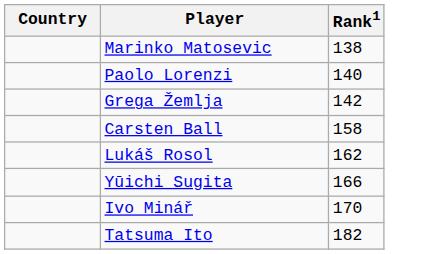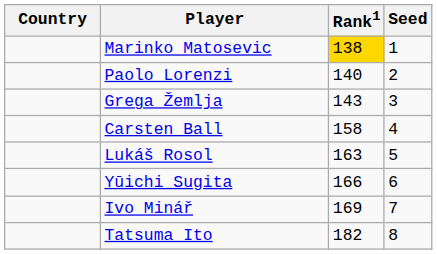 <table class="sortable wikitable">
 <tr>
 <th width="70">Country</th>
 <th width="175">Player</th>
 <th>Rank<sup>1</sup></th>
+<th>Seed</th>
 </tr>
 <tr>
 <td></td>
 <td><a href='#'>Marinko Matosevic</a></td>
-<td>138</td>
+<td style="background: gold;">138</td>
+<td>1</td>
 </tr>
 <tr>
 <td></td>
 <td><a href='#'>Paolo Lorenzi</a></td>
 <td>140</td>
+<td>2</td>
 </tr>
 <tr>
 <td></td>
 <td><a href='#'>Grega Žemlja</a></td>
-<td>142</td>
+<td>143</td>
+<td>3</td>
 </tr>
 <tr>
 <td></td>
 <td><a href='#'>Carsten Ball</a></td>
 <td>158</td>
+<td>4</td>
 </tr>
 <tr>
 <td></td>
 <td><a href='#'>Lukáš Rosol</a></td>
-<td>162</td>
+<td>163</td>
+<td>5</td>
 </tr>
 <tr>
 <td></td>
 <td><a href='#'>Yūichi Sugita</a></td>
 <td>166</td>
+<td>6</td>
 </tr>
 <tr>
 <td></td>
 <td><a href='#'>Ivo Minář</a></td>
-<td>170</td>
+<td>169</td>
+<td>7</td>
 </tr>
 <tr>
 <td></td>
 <td><a href='#'>Tatsuma Ito</a></td>
 <td>182</td>
+<td>8</td>
 </tr>
 </table>
